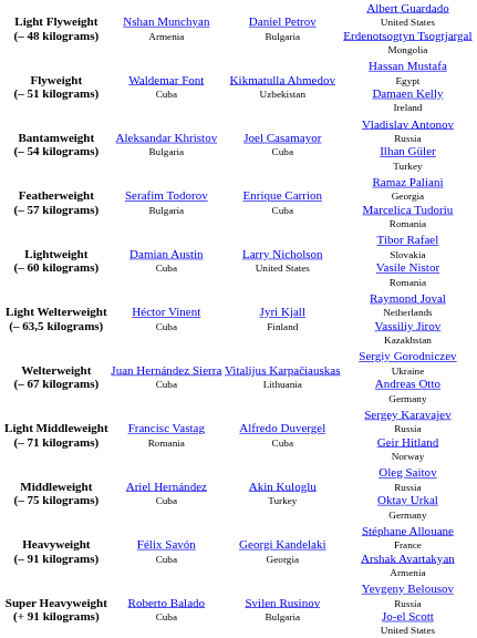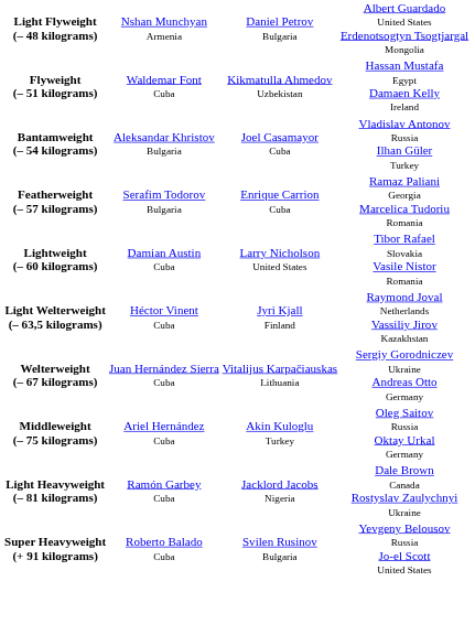 <table>
 <tr align="center">
 <td><strong>Light Flyweight<br>(– 48 kilograms)</strong></td>
 <td> <a href='#'>Nshan Munchyan</a><br><small>Armenia</small></td>
 <td> <a href='#'>Daniel Petrov</a><br><small>Bulgaria</small></td>
 <td> <a href='#'>Albert Guardado</a><br><small>United States</small><br> <a href='#'>Erdenotsogtyn Tsogtjargal</a><br><small>Mongolia</small></td>
 </tr>
 <tr align="center">
 <td><strong>Flyweight<br>(– 51 kilograms)</strong></td>
 <td> <a href='#'>Waldemar Font</a><br><small>Cuba</small></td>
 <td> <a href='#'>Kikmatulla Ahmedov</a><br><small>Uzbekistan</small></td>
 <td> <a href='#'>Hassan Mustafa</a><br><small>Egypt</small><br> <a href='#'>Damaen Kelly</a><br><small>Ireland</small></td>
 </tr>
 <tr align="center">
 <td><strong>Bantamweight<br>(– 54 kilograms)</strong></td>
 <td> <a href='#'>Aleksandar Khristov</a><br><small>Bulgaria</small></td>
 <td> <a href='#'>Joel Casamayor</a><br><small>Cuba</small></td>
 <td> <a href='#'>Vladislav Antonov</a><br><small>Russia</small><br> <a href='#'>Ilhan Güler</a><br><small>Turkey</small></td>
 </tr>
 <tr align="center">
 <td><strong>Featherweight<br>(– 57 kilograms)</strong></td>
 <td> <a href='#'>Serafim Todorov</a><br><small>Bulgaria</small></td>
 <td> <a href='#'>Enrique Carrion</a><br><small>Cuba</small></td>
 <td> <a href='#'>Ramaz Paliani</a><br><small>Georgia</small><br> <a href='#'>Marcelica Tudoriu</a><br><small>Romania</small></td>
 </tr>
 <tr align="center">
 <td><strong>Lightweight<br>(– 60 kilograms)</strong></td>
 <td> <a href='#'>Damian Austin</a><br><small>Cuba</small></td>
 <td> <a href='#'>Larry Nicholson</a><br><small>United States</small></td>
 <td> <a href='#'>Tibor Rafael</a><br><small>Slovakia</small><br> <a href='#'>Vasile Nistor</a><br><small>Romania</small></td>
 </tr>
 <tr align="center">
 <td><strong>Light Welterweight<br>(– 63,5 kilograms)</strong></td>
 <td> <a href='#'>Héctor Vinent</a><br><small>Cuba</small></td>
 <td> <a href='#'>Jyri Kjall</a><br><small>Finland</small></td>
 <td> <a href='#'>Raymond Joval</a><br><small>Netherlands</small><br> <a href='#'>Vassiliy Jirov</a><br><small>Kazakhstan</small></td>
 </tr>
 <tr align="center">
 <td><strong>Welterweight<br>(– 67 kilograms)</strong></td>
 <td> <a href='#'>Juan Hernández Sierra</a><br><small>Cuba</small></td>
 <td> <a href='#'>Vitalijus Karpačiauskas</a><br><small>Lithuania</small></td>
 <td> <a href='#'>Sergiy Gorodniczev</a><br><small>Ukraine</small><br> <a href='#'>Andreas Otto</a><br><small>Germany</small></td>
 </tr>
 <tr align="center">
-<td><strong>Light Middleweight<br>(– 71 kilograms)</strong></td>
-<td> <a href='#'>Francisc Vastag</a><br><small>Romania</small></td>
-<td> <a href='#'>Alfredo Duvergel</a><br><small>Cuba</small></td>
-<td> <a href='#'>Sergey Karavajev</a><br><small>Russia</small><br> <a href='#'>Geir Hitland</a><br><small>Norway</small></td>
-</tr>
-<tr align="center">
 <td><strong>Middleweight<br>(– 75 kilograms)</strong></td>
 <td> <a href='#'>Ariel Hernández</a><br><small>Cuba</small></td>
 <td> <a href='#'>Akin Kuloglu</a><br><small>Turkey</small></td>
 <td> <a href='#'>Oleg Saitov</a><br><small>Russia</small><br> <a href='#'>Oktay Urkal</a><br><small>Germany</small></td>
 </tr>
 <tr align="center">
-<td><strong>Heavyweight<br>(– 91 kilograms)</strong></td>
-<td> <a href='#'>Félix Savón</a><br><small>Cuba</small></td>
-<td> <a href='#'>Georgi Kandelaki</a><br><small>Georgia</small></td>
-<td> <a href='#'>Stéphane Allouane</a><br><small>France</small><br> <a href='#'>Arshak Avartakyan</a><br><small>Armenia</small></td>
+<td><strong>Light Heavyweight<br>(– 81 kilograms)</strong></td>
+<td> <a href='#'>Ramón Garbey</a><br><small>Cuba</small></td>
+<td> <a href='#'>Jacklord Jacobs</a><br><small>Nigeria</small></td>
+<td> <a href='#'>Dale Brown</a><br><small>Canada</small><br> <a href='#'>Rostyslav Zaulychnyi</a><br><small>Ukraine</small></td>
 </tr>
 <tr align="center">
 <td><strong>Super Heavyweight<br>(+ 91 kilograms)</strong></td>
 <td> <a href='#'>Roberto Balado</a><br><small>Cuba</small></td>
 <td> <a href='#'>Svilen Rusinov</a><br><small>Bulgaria</small></td>
 <td> <a href='#'>Yevgeny Belousov</a><br><small>Russia</small><br> <a href='#'>Jo-el Scott</a><br><small>United States</small></td>
 </tr>
 </table>
